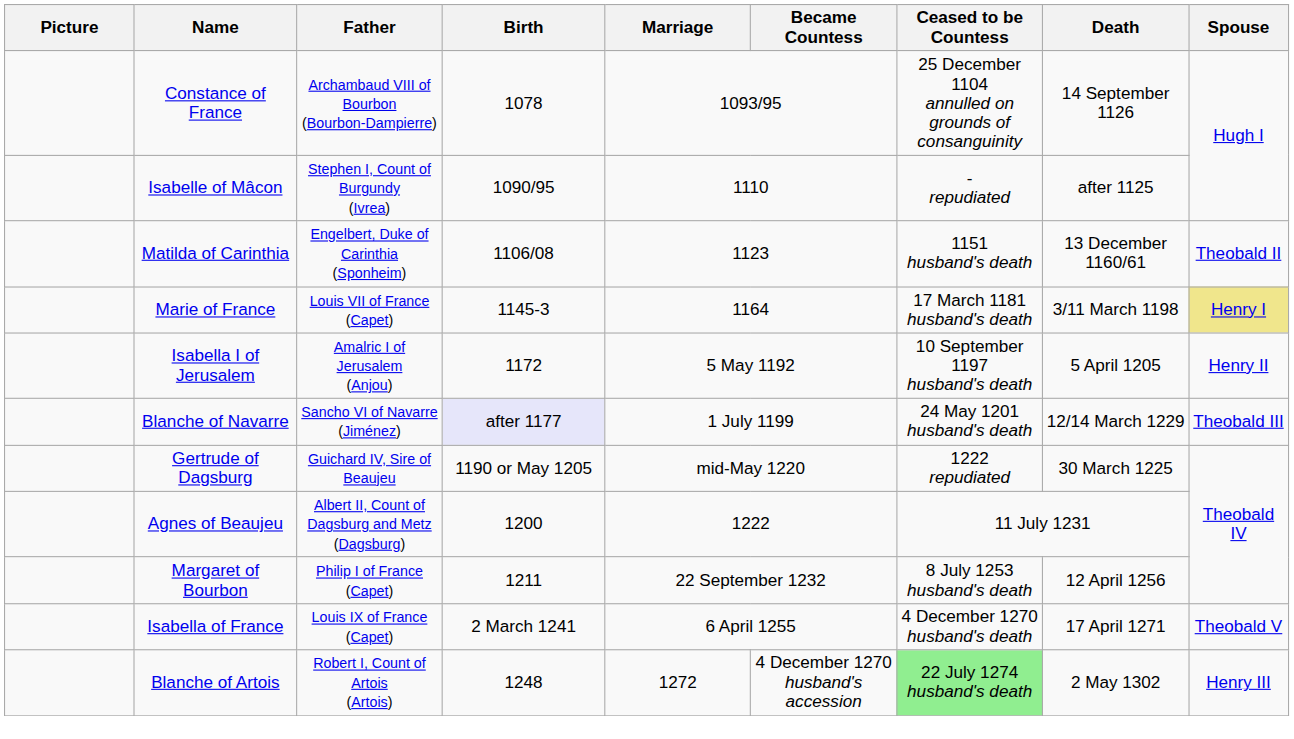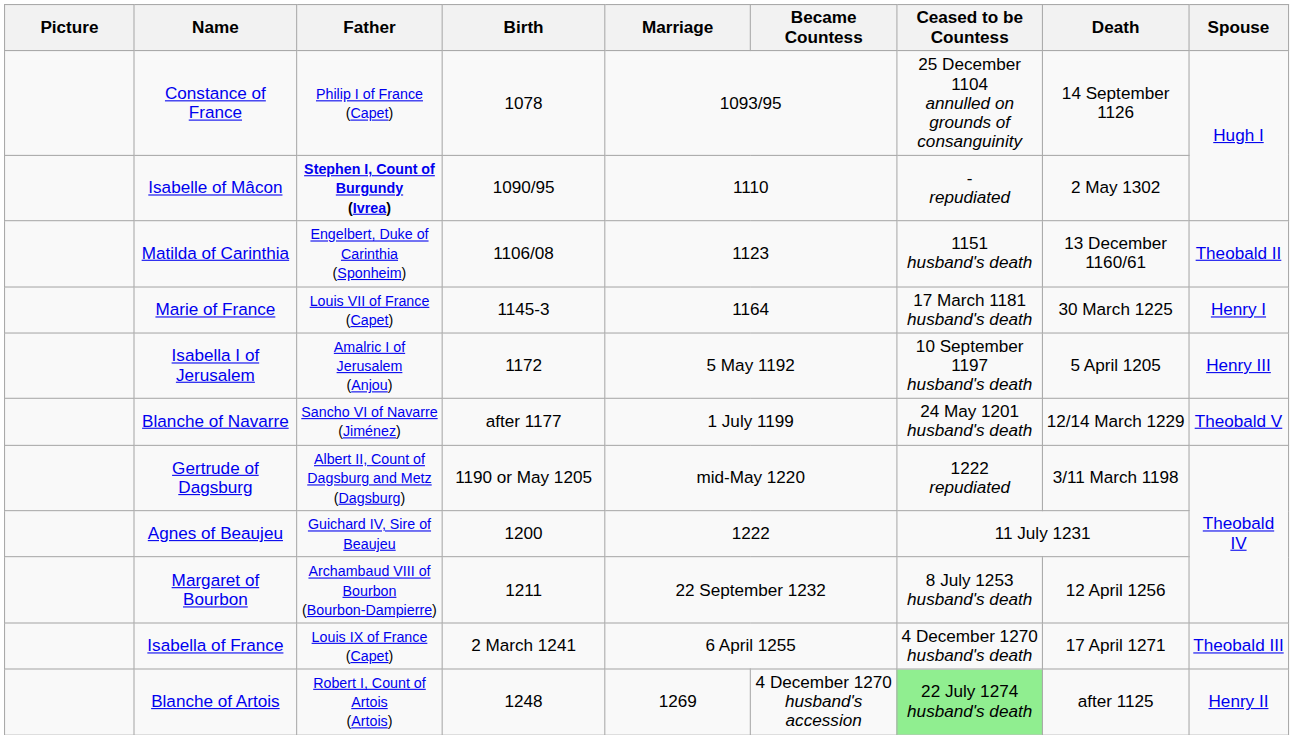 <table width=95% class="wikitable">
 <tr>
 <th width = "8%">Picture</th>
 <th width = "10%">Name</th>
 <th width = "9%">Father</th>
 <th width = "10%">Birth</th>
 <th width = "9%">Marriage</th>
 <th width = "9%">Became Countess</th>
 <th width = "9%">Ceased to be Countess</th>
 <th width = "9%">Death</th>
 <th width = "6%">Spouse</th>
 </tr>
 <tr>
 <td align="center"></td>
 <td align="center"><a href='#'>Constance of France</a></td>
-<td align="center"><small><a href='#'>Archambaud VIII of Bourbon</a><br>(<a href='#'>Bourbon-Dampierre</a>)</small></td>
+<td align="center"><small><a href='#'>Philip I of France</a><br>(<a href='#'>Capet</a>)</small></td>
 <td align="center">1078</td>
 <td align="center" colspan="2">1093/95</td>
 <td align="center">25 December 1104<br><em>annulled on grounds of consanguinity</em></td>
 <td align="center">14 September 1126</td>
 <td align="center" rowspan="2"><a href='#'>Hugh I</a></td>
 </tr>
 <tr>
 <td align="center"></td>
 <td align="center"><a href='#'>Isabelle of Mâcon</a></td>
-<td align="center"><small><a href='#'>Stephen I, Count of Burgundy</a><br>(<a href='#'>Ivrea</a>)</small></td>
+<td align="center"><strong><small><a href='#'>Stephen I, Count of Burgundy</a><br>(<a href='#'>Ivrea</a>)</small></strong></td>
 <td align="center">1090/95</td>
 <td align="center" colspan="2">1110</td>
 <td align="center">-<br><em>repudiated</em></td>
-<td align="center">after 1125</td>
+<td align="center">2 May 1302</td>
 </tr>
 <tr>
 <td align="center"></td>
 <td align="center"><a href='#'>Matilda of Carinthia</a></td>
 <td align="center"><small><a href='#'>Engelbert, Duke of Carinthia</a><br>(<a href='#'>Sponheim</a>)</small></td>
 <td align="center">1106/08</td>
 <td align="center" colspan="2">1123</td>
 <td align="center">1151<br><em>husband's death</em></td>
 <td align="center">13 December 1160/61</td>
 <td align="center"><a href='#'>Theobald II</a></td>
 </tr>
 <tr>
 <td align="center"></td>
 <td align="center"><a href='#'>Marie of France</a></td>
 <td align="center"><small><a href='#'>Louis VII of France</a><br>(<a href='#'>Capet</a>)</small></td>
 <td align="center">1145-3</td>
 <td align="center" colspan="2">1164</td>
 <td align="center">17 March 1181<br><em>husband's death</em></td>
-<td align="center">3/11 March 1198</td>
-<td align="center" style="background: khaki;"><a href='#'>Henry I</a></td>
+<td align="center">30 March 1225</td>
+<td align="center"><a href='#'>Henry I</a></td>
 </tr>
 <tr>
 <td align="center"></td>
 <td align="center"><a href='#'>Isabella I of Jerusalem</a></td>
 <td align="center"><small><a href='#'>Amalric I of Jerusalem</a><br>(<a href='#'>Anjou</a>)</small></td>
 <td align="center">1172</td>
 <td align="center" colspan="2">5 May 1192</td>
 <td align="center">10 September 1197<br><em>husband's death</em></td>
 <td align="center">5 April 1205</td>
-<td align="center"><a href='#'>Henry II</a></td>
+<td align="center"><a href='#'>Henry III</a></td>
 </tr>
 <tr>
 <td align="center"></td>
 <td align="center"><a href='#'>Blanche of Navarre</a></td>
 <td align="center"><small><a href='#'>Sancho VI of Navarre</a><br>(<a href='#'>Jiménez</a>)</small></td>
-<td align="center" style="background: lavender;">after 1177</td>
+<td align="center">after 1177</td>
 <td align="center" colspan="2">1 July 1199</td>
 <td align="center">24 May 1201<br><em>husband's death</em></td>
 <td align="center">12/14 March 1229</td>
-<td align="center"><a href='#'>Theobald III</a></td>
+<td align="center"><a href='#'>Theobald V</a></td>
 </tr>
 <tr>
 <td align="center"></td>
 <td align="center"><a href='#'>Gertrude of Dagsburg</a></td>
-<td align="center"><small><a href='#'>Guichard IV, Sire of Beaujeu</a></small></td>
+<td align="center"><small><a href='#'>Albert II, Count of Dagsburg and Metz</a><br>(<a href='#'>Dagsburg</a>)</small></td>
 <td align="center">1190 or May 1205</td>
 <td align="center" colspan="2">mid-May 1220</td>
 <td align="center">1222<br><em>repudiated</em></td>
-<td align="center">30 March 1225</td>
+<td align="center">3/11 March 1198</td>
 <td align="center" rowspan="3"><a href='#'>Theobald IV</a></td>
 </tr>
 <tr>
 <td align="center"></td>
 <td align="center"><a href='#'>Agnes of Beaujeu</a></td>
-<td align="center"><small><a href='#'>Albert II, Count of Dagsburg and Metz</a><br>(<a href='#'>Dagsburg</a>)</small></td>
+<td align="center"><small><a href='#'>Guichard IV, Sire of Beaujeu</a></small></td>
 <td align="center">1200</td>
 <td align="center" colspan="2">1222</td>
 <td align="center" colspan="2">11 July 1231</td>
 </tr>
 <tr>
 <td align="center"></td>
 <td align="center"><a href='#'>Margaret of Bourbon</a><br></td>
-<td align="center"><small><a href='#'>Philip I of France</a><br>(<a href='#'>Capet</a>)</small></td>
+<td align="center"><small><a href='#'>Archambaud VIII of Bourbon</a><br>(<a href='#'>Bourbon-Dampierre</a>)</small></td>
 <td align="center">1211</td>
 <td align="center" colspan="2">22 September 1232</td>
 <td align="center">8 July 1253<br><em>husband's death</em></td>
 <td align="center">12 April 1256</td>
 </tr>
 <tr>
 <td align="center"></td>
 <td align="center"><a href='#'>Isabella of France</a><br></td>
 <td align="center"><small><a href='#'>Louis IX of France</a><br>(<a href='#'>Capet</a>)</small></td>
 <td align="center">2 March 1241</td>
 <td align="center" colspan="2">6 April 1255</td>
 <td align="center">4 December 1270<br><em>husband's death</em></td>
 <td align="center">17 April 1271</td>
-<td align="center"><a href='#'>Theobald V</a></td>
+<td align="center"><a href='#'>Theobald III</a></td>
 </tr>
 <tr>
 <td align="center"></td>
 <td align="center"><a href='#'>Blanche of Artois</a><br></td>
 <td align="center"><small><a href='#'>Robert I, Count of Artois</a><br>(<a href='#'>Artois</a>)</small></td>
 <td align="center">1248</td>
-<td align="center">1272</td>
+<td align="center">1269</td>
 <td align="center">4 December 1270<br><em>husband's accession</em></td>
 <td align="center" style="background: lightgreen;">22 July 1274<br><em>husband's death</em></td>
-<td align="center">2 May 1302</td>
-<td align="center"><a href='#'>Henry III</a></td>
+<td align="center">after 1125</td>
+<td align="center"><a href='#'>Henry II</a></td>
 </tr>
 <tr>
 </tr>
 </table>
